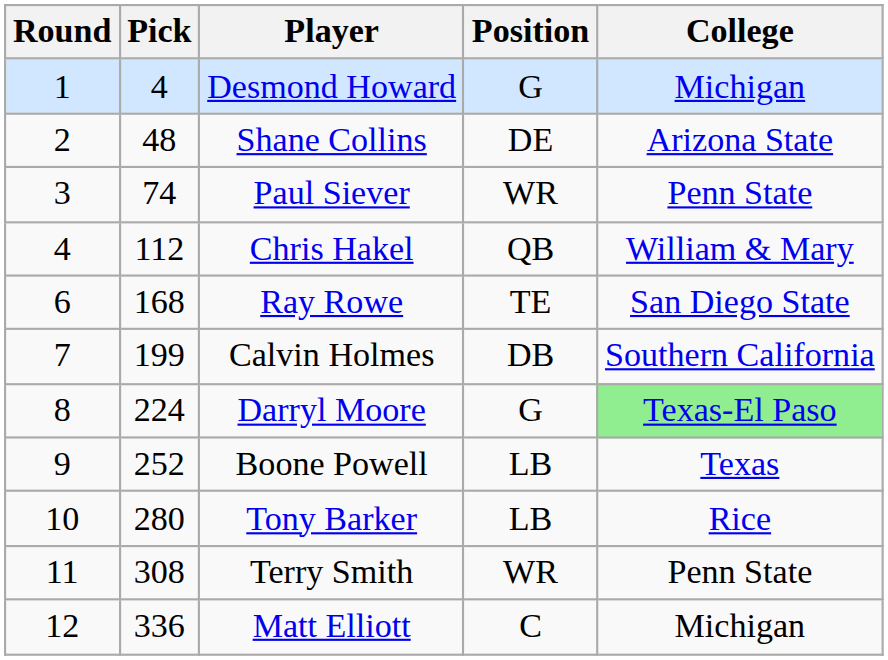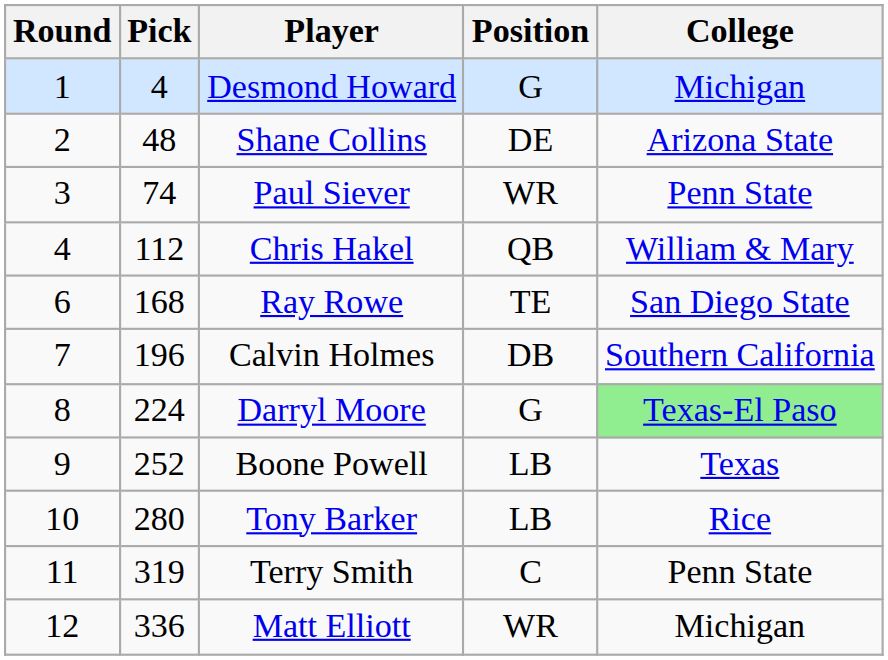 <table class="wikitable sortable sortable"  style="text-align:center;">
 <tr>
 <th>Round</th>
 <th>Pick</th>
 <th>Player</th>
 <th>Position</th>
 <th>College</th>
 </tr>
 <tr style="background:#d0e7ff;">
 <td>1</td>
 <td>4</td>
 <td><a href='#'>Desmond Howard</a></td>
 <td>G</td>
 <td><a href='#'>Michigan</a></td>
 </tr>
 <tr>
 <td>2</td>
 <td>48</td>
 <td><a href='#'>Shane Collins</a></td>
 <td>DE</td>
 <td><a href='#'>Arizona State</a></td>
 </tr>
 <tr>
 <td>3</td>
 <td>74</td>
 <td><a href='#'>Paul Siever</a></td>
 <td>WR</td>
 <td><a href='#'>Penn State</a></td>
 </tr>
 <tr>
 <td>4</td>
 <td>112</td>
 <td><a href='#'>Chris Hakel</a></td>
 <td>QB</td>
 <td><a href='#'>William & Mary</a></td>
 </tr>
 <tr>
 <td>6</td>
 <td>168</td>
 <td><a href='#'>Ray Rowe</a></td>
 <td>TE</td>
 <td><a href='#'>San Diego State</a></td>
 </tr>
 <tr>
 <td>7</td>
-<td>199</td>
+<td>196</td>
 <td>Calvin Holmes</td>
 <td>DB</td>
 <td><a href='#'>Southern California</a></td>
 </tr>
 <tr>
 <td>8</td>
 <td>224</td>
 <td><a href='#'>Darryl Moore</a></td>
 <td>G</td>
 <td style="background: lightgreen;"><a href='#'>Texas-El Paso</a></td>
 </tr>
 <tr>
 <td>9</td>
 <td>252</td>
 <td>Boone Powell</td>
 <td>LB</td>
 <td><a href='#'>Texas</a></td>
 </tr>
 <tr>
 <td>10</td>
 <td>280</td>
 <td><a href='#'>Tony Barker</a></td>
 <td>LB</td>
 <td><a href='#'>Rice</a></td>
 </tr>
 <tr>
 <td>11</td>
-<td>308</td>
+<td>319</td>
 <td>Terry Smith</td>
-<td>WR</td>
+<td>C</td>
 <td>Penn State</td>
 </tr>
 <tr>
 <td>12</td>
 <td>336</td>
 <td><a href='#'>Matt Elliott</a></td>
-<td>C</td>
+<td>WR</td>
 <td>Michigan</td>
 </tr>
 </table>
